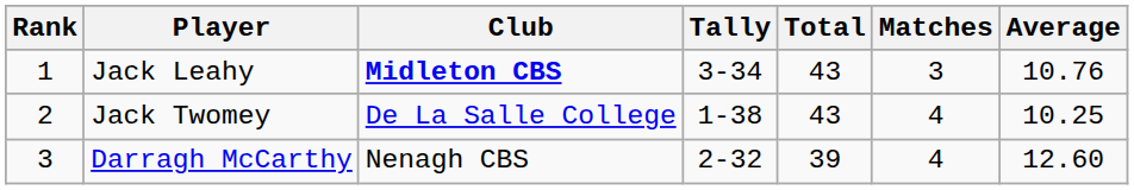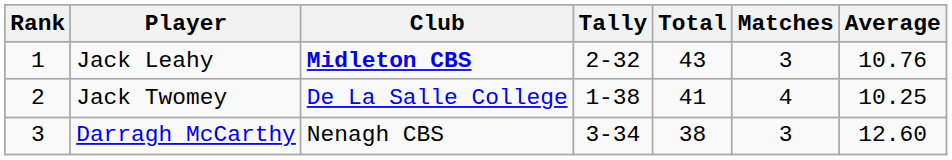 <table class="wikitable">
 <tr>
 <th>Rank</th>
 <th>Player</th>
 <th>Club</th>
 <th>Tally</th>
 <th>Total</th>
 <th>Matches</th>
 <th>Average</th>
 </tr>
 <tr>
 <td rowspan="1" style="text-align:center;">1</td>
 <td>Jack Leahy</td>
 <td><strong><a href='#'>Midleton CBS</a></strong></td>
-<td align=center>3-34</td>
+<td align=center>2-32</td>
 <td align=center>43</td>
 <td align=center>3</td>
 <td align=center>10.76</td>
 </tr>
 <tr>
 <td rowspan="1" style="text-align:center;">2</td>
 <td>Jack Twomey</td>
 <td><a href='#'>De La Salle College</a></td>
 <td align=center>1-38</td>
-<td align=center>43</td>
+<td align=center>41</td>
 <td align=center>4</td>
 <td align=center>10.25</td>
 </tr>
 <tr>
 <td rowspan="1" style="text-align:center;">3</td>
 <td><a href='#'>Darragh McCarthy</a></td>
 <td>Nenagh CBS</td>
-<td align=center>2-32</td>
-<td align=center>39</td>
-<td align=center>4</td>
+<td align=center>3-34</td>
+<td align=center>38</td>
+<td align=center>3</td>
 <td align=center>12.60</td>
 </tr>
 </table>
